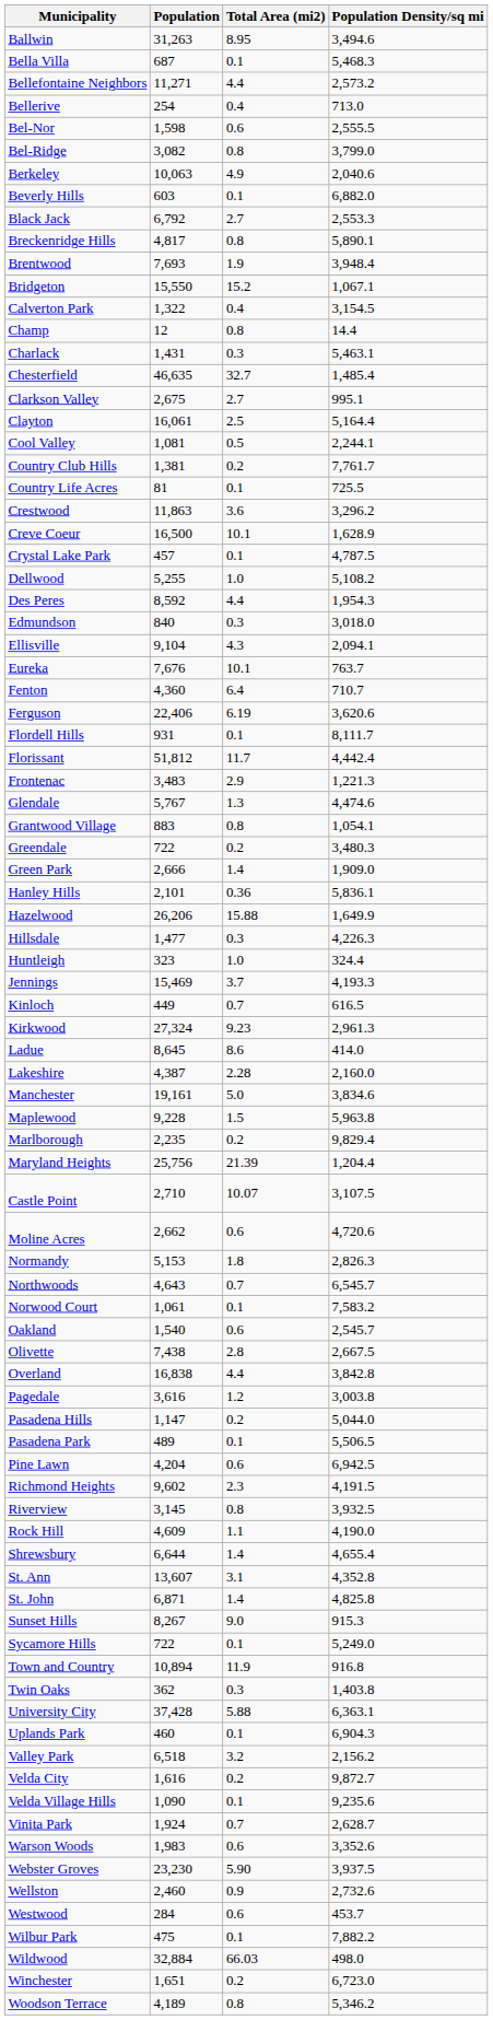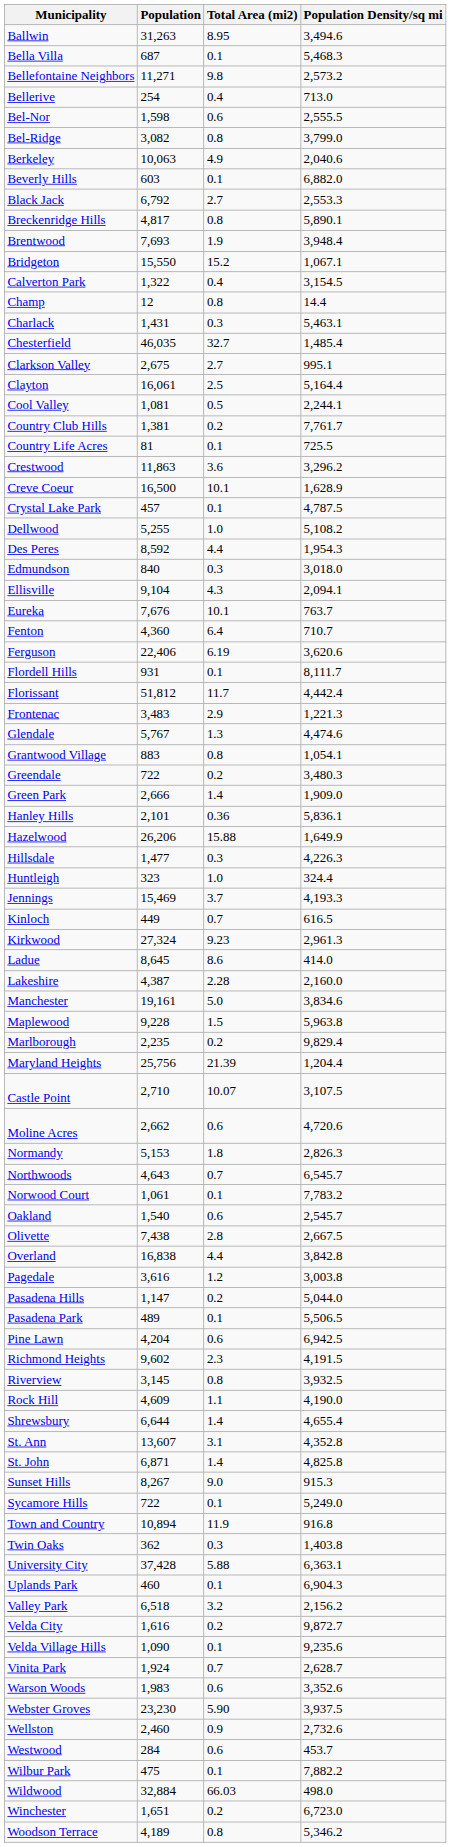 <table class="wikitable sortable">
 <tr>
 <th>Municipality</th>
 <th>Population </th>
 <th>Total Area (mi2) </th>
 <th>Population Density/sq mi</th>
 </tr>
 <tr>
 <td><a href='#'>Ballwin</a></td>
 <td>31,263</td>
 <td>8.95</td>
 <td>3,494.6</td>
 </tr>
 <tr>
 <td><a href='#'>Bella Villa</a></td>
 <td>687</td>
 <td>0.1</td>
 <td>5,468.3</td>
 </tr>
 <tr>
 <td><a href='#'>Bellefontaine Neighbors</a></td>
 <td>11,271</td>
-<td>4.4</td>
+<td>9.8</td>
 <td>2,573.2</td>
 </tr>
 <tr>
 <td><a href='#'>Bellerive</a></td>
 <td>254</td>
 <td>0.4</td>
 <td>713.0</td>
 </tr>
 <tr>
 <td><a href='#'>Bel-Nor</a></td>
 <td>1,598</td>
 <td>0.6</td>
 <td>2,555.5</td>
 </tr>
 <tr>
 <td><a href='#'>Bel-Ridge</a></td>
 <td>3,082</td>
 <td>0.8</td>
 <td>3,799.0</td>
 </tr>
 <tr>
 <td><a href='#'>Berkeley</a></td>
 <td>10,063</td>
 <td>4.9</td>
 <td>2,040.6</td>
 </tr>
 <tr>
 <td><a href='#'>Beverly Hills</a></td>
 <td>603</td>
 <td>0.1</td>
 <td>6,882.0</td>
 </tr>
 <tr>
 <td><a href='#'>Black Jack</a></td>
 <td>6,792</td>
 <td>2.7</td>
 <td>2,553.3</td>
 </tr>
 <tr>
 <td><a href='#'>Breckenridge Hills</a></td>
 <td>4,817</td>
 <td>0.8</td>
 <td>5,890.1</td>
 </tr>
 <tr>
 <td><a href='#'>Brentwood</a></td>
 <td>7,693</td>
 <td>1.9</td>
 <td>3,948.4</td>
 </tr>
 <tr>
 <td><a href='#'>Bridgeton</a></td>
 <td>15,550</td>
 <td>15.2</td>
 <td>1,067.1</td>
 </tr>
 <tr>
 <td><a href='#'>Calverton Park</a></td>
 <td>1,322</td>
 <td>0.4</td>
 <td>3,154.5</td>
 </tr>
 <tr>
 <td><a href='#'>Champ</a></td>
 <td>12</td>
 <td>0.8</td>
 <td>14.4</td>
 </tr>
 <tr>
 <td><a href='#'>Charlack</a></td>
 <td>1,431</td>
 <td>0.3</td>
 <td>5,463.1</td>
 </tr>
 <tr>
 <td><a href='#'>Chesterfield</a></td>
-<td>46,635</td>
+<td>46,035</td>
 <td>32.7</td>
 <td>1,485.4</td>
 </tr>
 <tr>
 <td><a href='#'>Clarkson Valley</a></td>
 <td>2,675</td>
 <td>2.7</td>
 <td>995.1</td>
 </tr>
 <tr>
 <td><a href='#'>Clayton</a></td>
 <td>16,061</td>
 <td>2.5</td>
 <td>5,164.4</td>
 </tr>
 <tr>
 <td><a href='#'>Cool Valley</a></td>
 <td>1,081</td>
 <td>0.5</td>
 <td>2,244.1</td>
 </tr>
 <tr>
 <td><a href='#'>Country Club Hills</a></td>
 <td>1,381</td>
 <td>0.2</td>
 <td>7,761.7</td>
 </tr>
 <tr>
 <td><a href='#'>Country Life Acres</a></td>
 <td>81</td>
 <td>0.1</td>
 <td>725.5</td>
 </tr>
 <tr>
 <td><a href='#'>Crestwood</a></td>
 <td>11,863</td>
 <td>3.6</td>
 <td>3,296.2</td>
 </tr>
 <tr>
 <td><a href='#'>Creve Coeur</a></td>
 <td>16,500</td>
 <td>10.1</td>
 <td>1,628.9</td>
 </tr>
 <tr>
 <td><a href='#'>Crystal Lake Park</a></td>
 <td>457</td>
 <td>0.1</td>
 <td>4,787.5</td>
 </tr>
 <tr>
 <td><a href='#'>Dellwood</a></td>
 <td>5,255</td>
 <td>1.0</td>
 <td>5,108.2</td>
 </tr>
 <tr>
 <td><a href='#'>Des Peres</a></td>
 <td>8,592</td>
 <td>4.4</td>
 <td>1,954.3</td>
 </tr>
 <tr>
 <td><a href='#'>Edmundson</a></td>
 <td>840</td>
 <td>0.3</td>
 <td>3,018.0</td>
 </tr>
 <tr>
 <td><a href='#'>Ellisville</a></td>
 <td>9,104</td>
 <td>4.3</td>
 <td>2,094.1</td>
 </tr>
 <tr>
 <td><a href='#'>Eureka</a></td>
 <td>7,676</td>
 <td>10.1</td>
 <td>763.7</td>
 </tr>
 <tr>
 <td><a href='#'>Fenton</a></td>
 <td>4,360</td>
 <td>6.4</td>
 <td>710.7</td>
 </tr>
 <tr>
 <td><a href='#'>Ferguson</a></td>
 <td>22,406</td>
 <td>6.19</td>
 <td>3,620.6</td>
 </tr>
 <tr>
 <td><a href='#'>Flordell Hills</a></td>
 <td>931</td>
 <td>0.1</td>
 <td>8,111.7</td>
 </tr>
 <tr>
 <td><a href='#'>Florissant</a></td>
 <td>51,812</td>
 <td>11.7</td>
 <td>4,442.4</td>
 </tr>
 <tr>
 <td><a href='#'>Frontenac</a></td>
 <td>3,483</td>
 <td>2.9</td>
 <td>1,221.3</td>
 </tr>
 <tr>
 <td><a href='#'>Glendale</a></td>
 <td>5,767</td>
 <td>1.3</td>
 <td>4,474.6</td>
 </tr>
 <tr>
 <td><a href='#'>Grantwood Village</a></td>
 <td>883</td>
 <td>0.8</td>
 <td>1,054.1</td>
 </tr>
 <tr>
 <td><a href='#'>Greendale</a></td>
 <td>722</td>
 <td>0.2</td>
 <td>3,480.3</td>
 </tr>
 <tr>
 <td><a href='#'>Green Park</a></td>
 <td>2,666</td>
 <td>1.4</td>
 <td>1,909.0</td>
 </tr>
 <tr>
 <td><a href='#'>Hanley Hills</a></td>
 <td>2,101</td>
 <td>0.36</td>
 <td>5,836.1</td>
 </tr>
 <tr>
 <td><a href='#'>Hazelwood</a></td>
 <td>26,206</td>
 <td>15.88</td>
 <td>1,649.9</td>
 </tr>
 <tr>
 <td><a href='#'>Hillsdale</a></td>
 <td>1,477</td>
 <td>0.3</td>
 <td>4,226.3</td>
 </tr>
 <tr>
 <td><a href='#'>Huntleigh</a></td>
 <td>323</td>
 <td>1.0</td>
 <td>324.4</td>
 </tr>
 <tr>
 <td><a href='#'>Jennings</a></td>
 <td>15,469</td>
 <td>3.7</td>
 <td>4,193.3</td>
 </tr>
 <tr>
 <td><a href='#'>Kinloch</a></td>
 <td>449</td>
 <td>0.7</td>
 <td>616.5</td>
 </tr>
 <tr>
 <td><a href='#'>Kirkwood</a></td>
 <td>27,324</td>
 <td>9.23</td>
 <td>2,961.3</td>
 </tr>
 <tr>
 <td><a href='#'>Ladue</a></td>
 <td>8,645</td>
 <td>8.6</td>
 <td>414.0</td>
 </tr>
 <tr>
 <td><a href='#'>Lakeshire</a></td>
 <td>4,387</td>
 <td>2.28</td>
 <td>2,160.0</td>
 </tr>
 <tr>
 <td><a href='#'>Manchester</a></td>
 <td>19,161</td>
 <td>5.0</td>
 <td>3,834.6</td>
 </tr>
 <tr>
 <td><a href='#'>Maplewood</a></td>
 <td>9,228</td>
 <td>1.5</td>
 <td>5,963.8</td>
 </tr>
 <tr>
 <td><a href='#'>Marlborough</a></td>
 <td>2,235</td>
 <td>0.2</td>
 <td>9,829.4</td>
 </tr>
 <tr>
 <td><a href='#'>Maryland Heights</a></td>
 <td>25,756</td>
 <td>21.39</td>
 <td>1,204.4</td>
 </tr>
 <tr>
 <td><br><a href='#'>Castle Point</a></td>
 <td>2,710</td>
 <td>10.07</td>
 <td>3,107.5</td>
 </tr>
 <tr>
 <td><br><a href='#'>Moline Acres</a></td>
 <td>2,662</td>
 <td>0.6</td>
 <td>4,720.6</td>
 </tr>
 <tr>
 <td><a href='#'>Normandy</a></td>
 <td>5,153</td>
 <td>1.8</td>
 <td>2,826.3</td>
 </tr>
 <tr>
 <td><a href='#'>Northwoods</a></td>
 <td>4,643</td>
 <td>0.7</td>
 <td>6,545.7</td>
 </tr>
 <tr>
 <td><a href='#'>Norwood Court</a></td>
 <td>1,061</td>
 <td>0.1</td>
-<td>7,583.2</td>
+<td>7,783.2</td>
 </tr>
 <tr>
 <td><a href='#'>Oakland</a></td>
 <td>1,540</td>
 <td>0.6</td>
 <td>2,545.7</td>
 </tr>
 <tr>
 <td><a href='#'>Olivette</a></td>
 <td>7,438</td>
 <td>2.8</td>
 <td>2,667.5</td>
 </tr>
 <tr>
 <td><a href='#'>Overland</a></td>
 <td>16,838</td>
 <td>4.4</td>
 <td>3,842.8</td>
 </tr>
 <tr>
 <td><a href='#'>Pagedale</a></td>
 <td>3,616</td>
 <td>1.2</td>
 <td>3,003.8</td>
 </tr>
 <tr>
 <td><a href='#'>Pasadena Hills</a></td>
 <td>1,147</td>
 <td>0.2</td>
 <td>5,044.0</td>
 </tr>
 <tr>
 <td><a href='#'>Pasadena Park</a></td>
 <td>489</td>
 <td>0.1</td>
 <td>5,506.5</td>
 </tr>
 <tr>
 <td><a href='#'>Pine Lawn</a></td>
 <td>4,204</td>
 <td>0.6</td>
 <td>6,942.5</td>
 </tr>
 <tr>
 <td><a href='#'>Richmond Heights</a></td>
 <td>9,602</td>
 <td>2.3</td>
 <td>4,191.5</td>
 </tr>
 <tr>
 <td><a href='#'>Riverview</a></td>
 <td>3,145</td>
 <td>0.8</td>
 <td>3,932.5</td>
 </tr>
 <tr>
 <td><a href='#'>Rock Hill</a></td>
 <td>4,609</td>
 <td>1.1</td>
 <td>4,190.0</td>
 </tr>
 <tr>
 <td><a href='#'>Shrewsbury</a></td>
 <td>6,644</td>
 <td>1.4</td>
 <td>4,655.4</td>
 </tr>
 <tr>
 <td><a href='#'>St. Ann</a></td>
 <td>13,607</td>
 <td>3.1</td>
 <td>4,352.8</td>
 </tr>
 <tr>
 <td><a href='#'>St. John</a></td>
 <td>6,871</td>
 <td>1.4</td>
 <td>4,825.8</td>
 </tr>
 <tr>
 <td><a href='#'>Sunset Hills</a></td>
 <td>8,267</td>
 <td>9.0</td>
 <td>915.3</td>
 </tr>
 <tr>
 <td><a href='#'>Sycamore Hills</a></td>
 <td>722</td>
 <td>0.1</td>
 <td>5,249.0</td>
 </tr>
 <tr>
 <td><a href='#'>Town and Country</a></td>
 <td>10,894</td>
 <td>11.9</td>
 <td>916.8</td>
 </tr>
 <tr>
 <td><a href='#'>Twin Oaks</a></td>
 <td>362</td>
 <td>0.3</td>
 <td>1,403.8</td>
 </tr>
 <tr>
 <td><a href='#'>University City</a></td>
 <td>37,428</td>
 <td>5.88</td>
 <td>6,363.1</td>
 </tr>
 <tr>
 <td><a href='#'>Uplands Park</a></td>
 <td>460</td>
 <td>0.1</td>
 <td>6,904.3</td>
 </tr>
 <tr>
 <td><a href='#'>Valley Park</a></td>
 <td>6,518</td>
 <td>3.2</td>
 <td>2,156.2</td>
 </tr>
 <tr>
 <td><a href='#'>Velda City</a></td>
 <td>1,616</td>
 <td>0.2</td>
 <td>9,872.7</td>
 </tr>
 <tr>
 <td><a href='#'>Velda Village Hills</a></td>
 <td>1,090</td>
 <td>0.1</td>
 <td>9,235.6</td>
 </tr>
 <tr>
 <td><a href='#'>Vinita Park</a></td>
 <td>1,924</td>
 <td>0.7</td>
 <td>2,628.7</td>
 </tr>
 <tr>
 <td><a href='#'>Warson Woods</a></td>
 <td>1,983</td>
 <td>0.6</td>
 <td>3,352.6</td>
 </tr>
 <tr>
 <td><a href='#'>Webster Groves</a></td>
 <td>23,230</td>
 <td>5.90</td>
 <td>3,937.5</td>
 </tr>
 <tr>
 <td><a href='#'>Wellston</a></td>
 <td>2,460</td>
 <td>0.9</td>
 <td>2,732.6</td>
 </tr>
 <tr>
 <td><a href='#'>Westwood</a></td>
 <td>284</td>
 <td>0.6</td>
 <td>453.7</td>
 </tr>
 <tr>
 <td><a href='#'>Wilbur Park</a></td>
 <td>475</td>
 <td>0.1</td>
 <td>7,882.2</td>
 </tr>
 <tr>
 <td><a href='#'>Wildwood</a></td>
 <td>32,884</td>
 <td>66.03</td>
 <td>498.0</td>
 </tr>
 <tr>
 <td><a href='#'>Winchester</a></td>
 <td>1,651</td>
 <td>0.2</td>
 <td>6,723.0</td>
 </tr>
 <tr>
 <td><a href='#'>Woodson Terrace</a></td>
 <td>4,189</td>
 <td>0.8</td>
 <td>5,346.2</td>
 </tr>
 </table>
